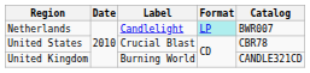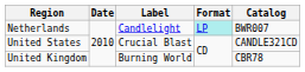 <table class="wikitable">
 <tr>
 <th>Region</th>
 <th>Date</th>
 <th>Label</th>
 <th>Format</th>
 <th>Catalog</th>
 </tr>
 <tr>
 <td>Netherlands</td>
 <td rowspan="3">2010</td>
 <td><a href='#'>Candlelight</a></td>
 <td style="background: paleturquoise;"><a href='#'>LP</a></td>
 <td>BWR007</td>
 </tr>
 <tr>
 <td>United States</td>
 <td>Crucial Blast</td>
 <td rowspan="2">CD</td>
-<td>CBR78</td>
+<td>CANDLE321CD</td>
 </tr>
 <tr>
 <td>United Kingdom</td>
 <td>Burning World</td>
-<td>CANDLE321CD</td>
+<td>CBR78</td>
 </tr>
 </table>
